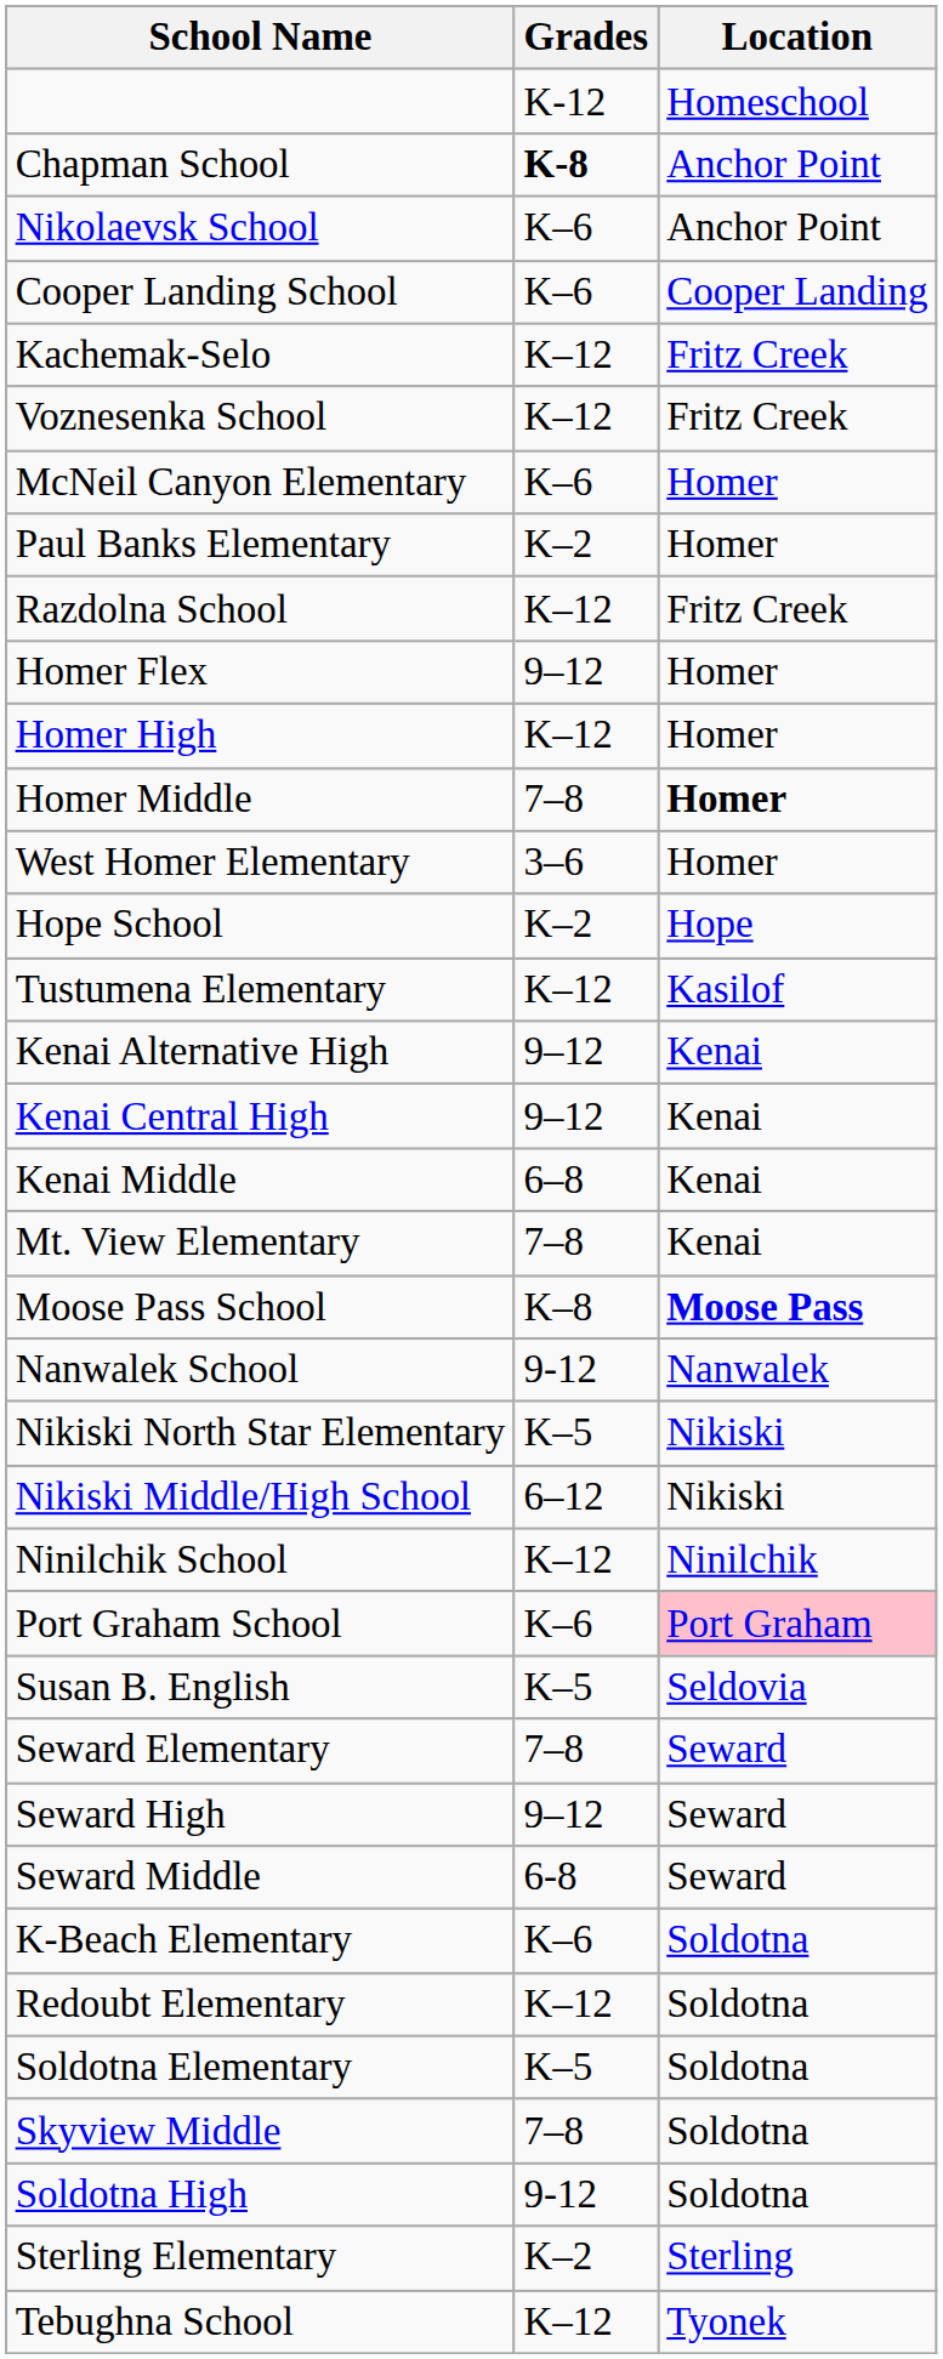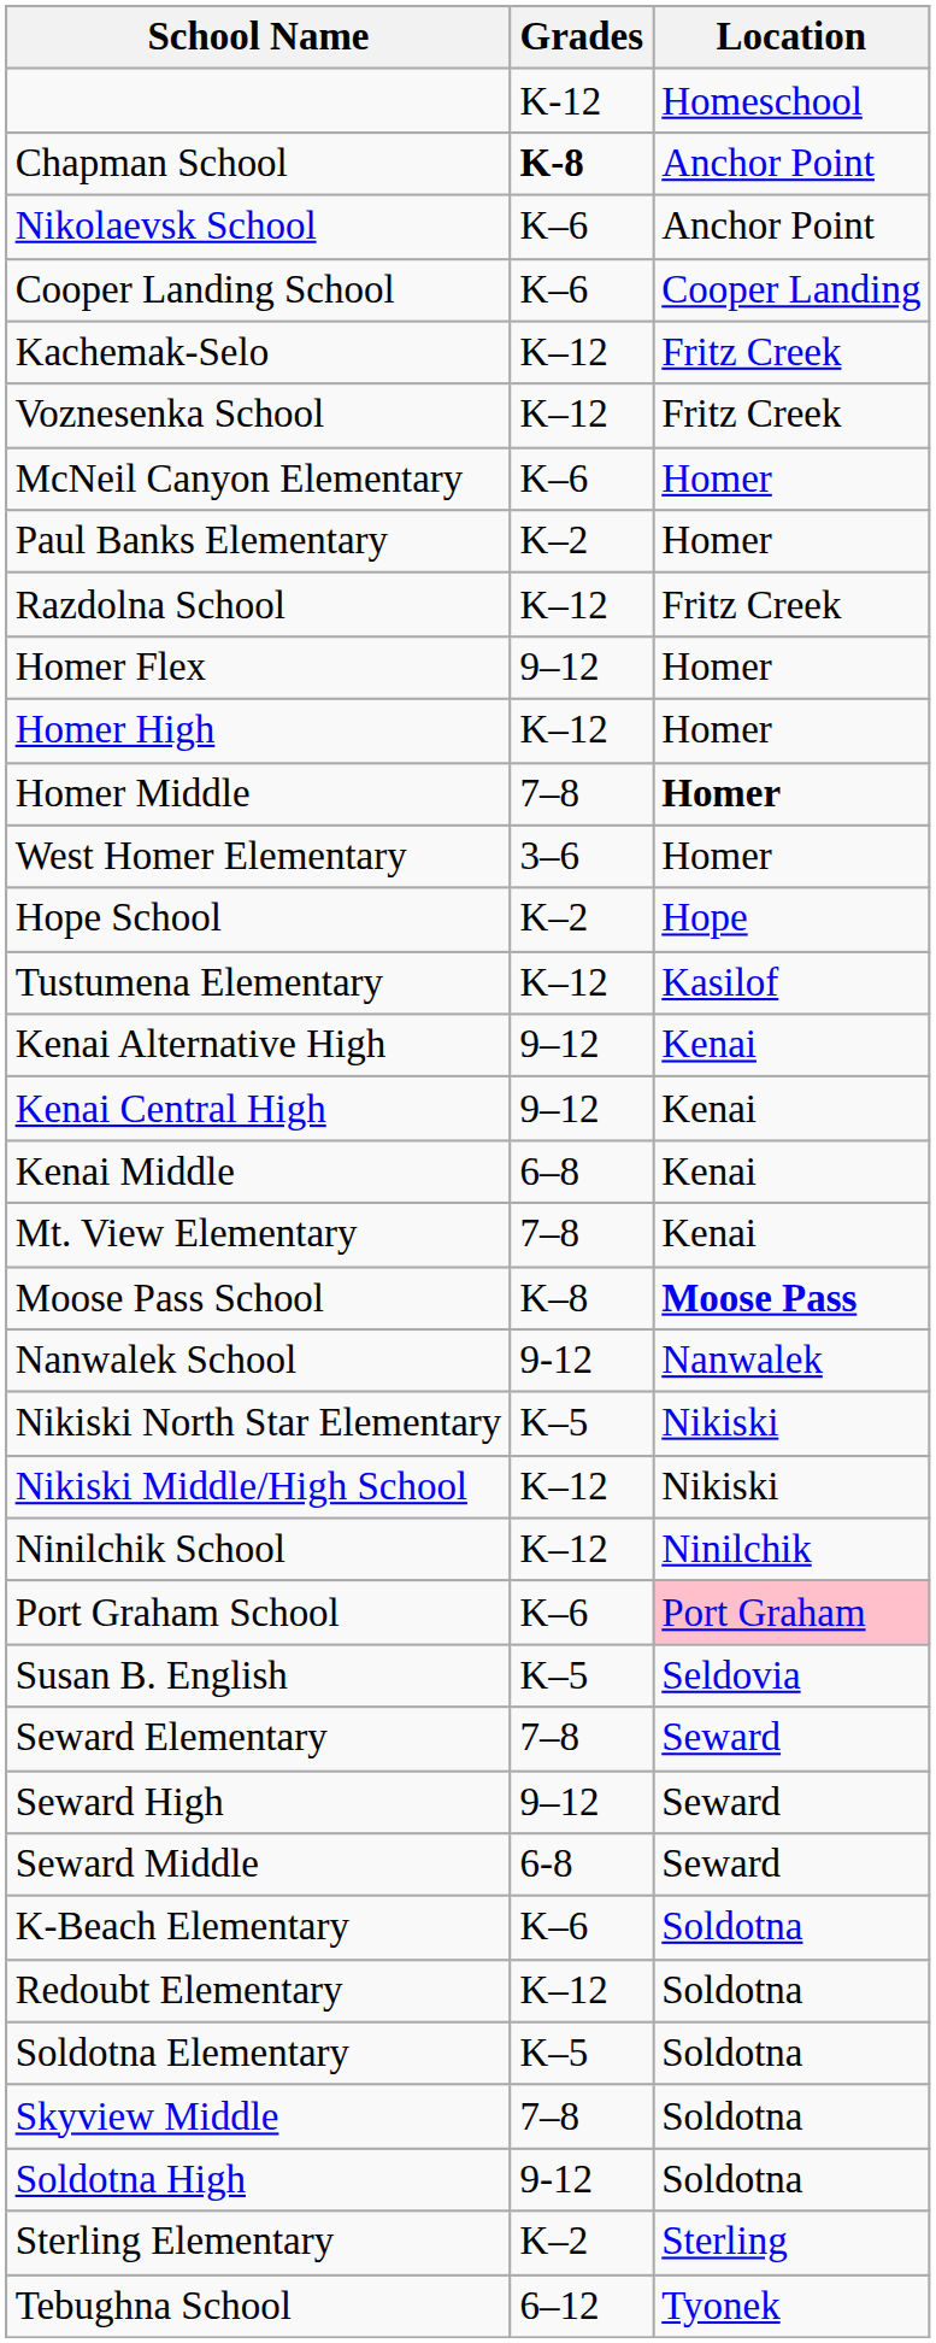 <table class="wikitable">
 <tr>
 <th>School Name</th>
 <th>Grades</th>
 <th>Location</th>
 </tr>
 <tr>
 <td></td>
 <td>K-12</td>
 <td><a href='#'>Homeschool</a></td>
 </tr>
 <tr>
 <td>Chapman School</td>
 <td><strong>K-8</strong></td>
 <td><a href='#'>Anchor Point</a></td>
 </tr>
 <tr>
 <td><a href='#'>Nikolaevsk School</a></td>
 <td>K–6</td>
 <td>Anchor Point</td>
 </tr>
 <tr>
 <td>Cooper Landing School</td>
 <td>K–6</td>
 <td><a href='#'>Cooper Landing</a></td>
 </tr>
 <tr>
 <td>Kachemak-Selo</td>
 <td>K–12</td>
 <td><a href='#'>Fritz Creek</a></td>
 </tr>
 <tr>
 <td>Voznesenka School</td>
 <td>K–12</td>
 <td>Fritz Creek</td>
 </tr>
 <tr>
 <td>McNeil Canyon Elementary</td>
 <td>K–6</td>
 <td><a href='#'>Homer</a></td>
 </tr>
 <tr>
 <td>Paul Banks Elementary</td>
 <td>K–2</td>
 <td>Homer</td>
 </tr>
 <tr>
 <td>Razdolna School</td>
 <td>K–12</td>
 <td>Fritz Creek</td>
 </tr>
 <tr>
 <td>Homer Flex</td>
 <td>9–12</td>
 <td>Homer</td>
 </tr>
 <tr>
 <td><a href='#'>Homer High</a></td>
 <td>K–12</td>
 <td>Homer</td>
 </tr>
 <tr>
 <td>Homer Middle</td>
 <td>7–8</td>
 <td><strong>Homer</strong></td>
 </tr>
 <tr>
 <td>West Homer Elementary</td>
 <td>3–6</td>
 <td>Homer</td>
 </tr>
 <tr>
 <td>Hope School</td>
 <td>K–2</td>
 <td><a href='#'>Hope</a></td>
 </tr>
 <tr>
 <td>Tustumena Elementary</td>
 <td>K–12</td>
 <td><a href='#'>Kasilof</a></td>
 </tr>
 <tr>
 <td>Kenai Alternative High</td>
 <td>9–12</td>
 <td><a href='#'>Kenai</a></td>
 </tr>
 <tr>
 <td><a href='#'>Kenai Central High</a></td>
 <td>9–12</td>
 <td>Kenai</td>
 </tr>
 <tr>
 <td>Kenai Middle</td>
 <td>6–8</td>
 <td>Kenai</td>
 </tr>
 <tr>
 <td>Mt. View Elementary</td>
 <td>7–8</td>
 <td>Kenai</td>
 </tr>
 <tr>
 <td>Moose Pass School</td>
 <td>K–8</td>
 <td><strong><a href='#'>Moose Pass</a></strong></td>
 </tr>
 <tr>
 <td>Nanwalek School</td>
 <td>9-12</td>
 <td><a href='#'>Nanwalek</a></td>
 </tr>
 <tr>
 <td>Nikiski North Star Elementary</td>
 <td>K–5</td>
 <td><a href='#'>Nikiski</a></td>
 </tr>
 <tr>
 <td><a href='#'>Nikiski Middle/High School</a></td>
-<td>6–12</td>
+<td>K–12</td>
 <td>Nikiski</td>
 </tr>
 <tr>
 <td>Ninilchik School</td>
 <td>K–12</td>
 <td><a href='#'>Ninilchik</a></td>
 </tr>
 <tr>
 <td>Port Graham School</td>
 <td>K–6</td>
 <td style="background: pink;"><a href='#'>Port Graham</a></td>
 </tr>
 <tr>
 <td>Susan B. English</td>
 <td>K–5</td>
 <td><a href='#'>Seldovia</a></td>
 </tr>
 <tr>
 <td>Seward Elementary</td>
 <td>7–8</td>
 <td><a href='#'>Seward</a></td>
 </tr>
 <tr>
 <td>Seward High</td>
 <td>9–12</td>
 <td>Seward</td>
 </tr>
 <tr>
 <td>Seward Middle</td>
 <td>6-8</td>
 <td>Seward</td>
 </tr>
 <tr>
 <td>K-Beach Elementary</td>
 <td>K–6</td>
 <td><a href='#'>Soldotna</a></td>
 </tr>
 <tr>
 <td>Redoubt Elementary</td>
 <td>K–12</td>
 <td>Soldotna</td>
 </tr>
 <tr>
 <td>Soldotna Elementary</td>
 <td>K–5</td>
 <td>Soldotna</td>
 </tr>
 <tr>
 <td><a href='#'>Skyview Middle</a></td>
 <td>7–8</td>
 <td>Soldotna</td>
 </tr>
 <tr>
 <td><a href='#'>Soldotna High</a></td>
 <td>9-12</td>
 <td>Soldotna</td>
 </tr>
 <tr>
 <td>Sterling Elementary</td>
 <td>K–2</td>
 <td><a href='#'>Sterling</a></td>
 </tr>
 <tr>
 <td>Tebughna School</td>
-<td>K–12</td>
+<td>6–12</td>
 <td><a href='#'>Tyonek</a></td>
 </tr>
 </table>
